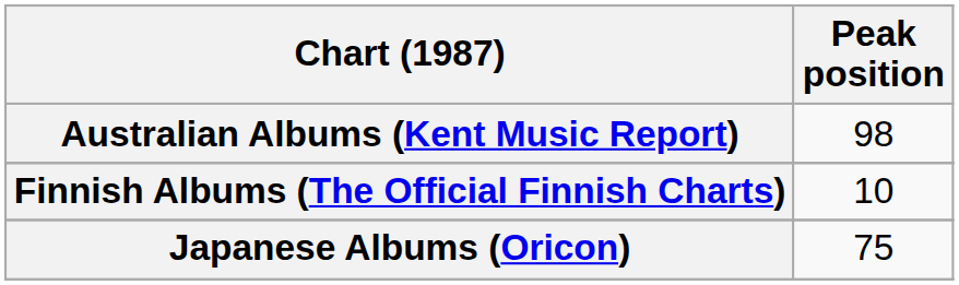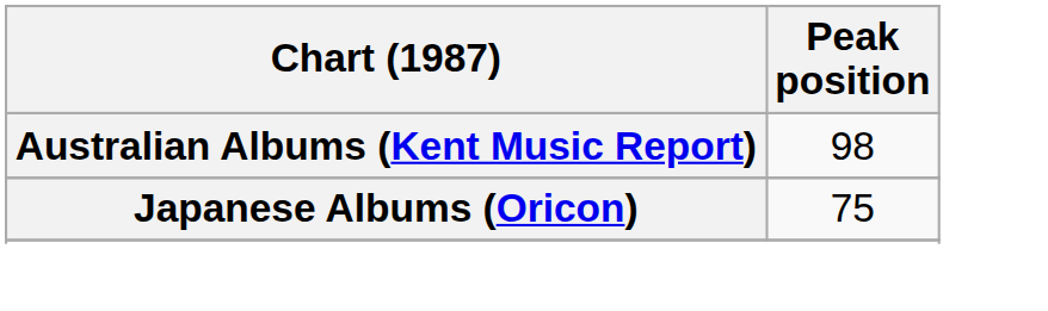 <table class="wikitable sortable plainrowheaders">
 <tr>
 <th>Chart (1987)</th>
 <th>Peak<br>position</th>
 </tr>
 <tr>
 <th scope="row">Australian Albums (<a href='#'>Kent Music Report</a>)</th>
 <td align="center">98</td>
 </tr>
 <tr>
 </tr>
 <tr>
-</tr>
-<tr>
-<th scope="row">Finnish Albums (<a href='#'>The Official Finnish Charts</a>)</th>
-<td align="center">10</td>
 </tr>
 <tr>
 </tr>
 <tr>
 <th scope="row">Japanese Albums (<a href='#'>Oricon</a>)</th>
 <td align="center">75</td>
 </tr>
 <tr>
 </tr>
 <tr>
 </tr>
 <tr>
 </tr>
 <tr>
 </tr>
 </table>
